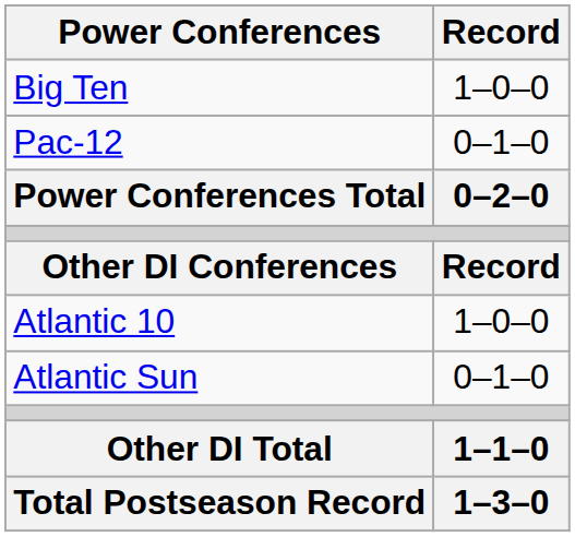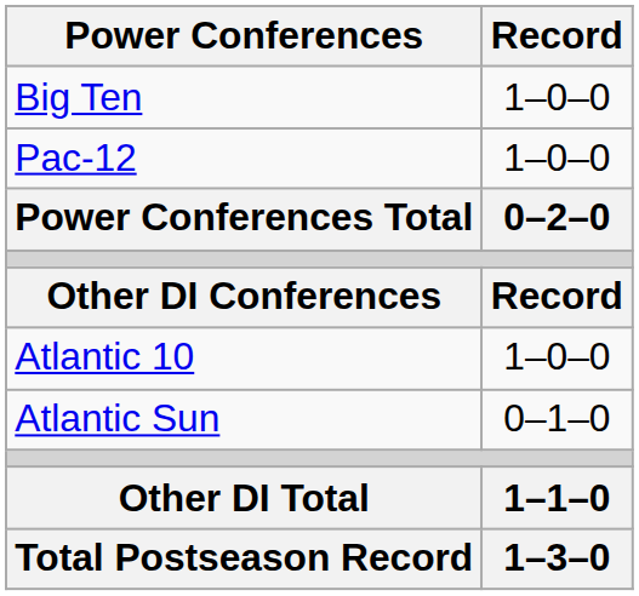 <table class="wikitable">
 <tr>
 <th>Power Conferences</th>
 <th>Record</th>
 </tr>
 <tr>
 <td><a href='#'>Big Ten</a></td>
 <td align=center>1–0–0</td>
 </tr>
 <tr>
 <td><a href='#'>Pac-12</a></td>
-<td align=center>0–1–0</td>
+<td align=center>1–0–0</td>
 </tr>
 <tr>
 <th>Power Conferences Total</th>
 <th>0–2–0</th>
 </tr>
 <tr>
 <th colspan="2" style="background:lightgrey;"></th>
 </tr>
 <tr>
 <th>Other DI Conferences</th>
 <th>Record</th>
 </tr>
 <tr>
 <td><a href='#'>Atlantic 10</a></td>
 <td align=center>1–0–0</td>
 </tr>
 <tr>
 <td><a href='#'>Atlantic Sun</a></td>
 <td align=center>0–1–0</td>
 </tr>
 <tr>
 <th colspan="2" style="background:lightgrey;"></th>
 </tr>
 <tr>
 <th>Other DI Total</th>
 <th>1–1–0</th>
 </tr>
 <tr>
 <th>Total Postseason Record</th>
 <th>1–3–0</th>
 </tr>
 </table>
